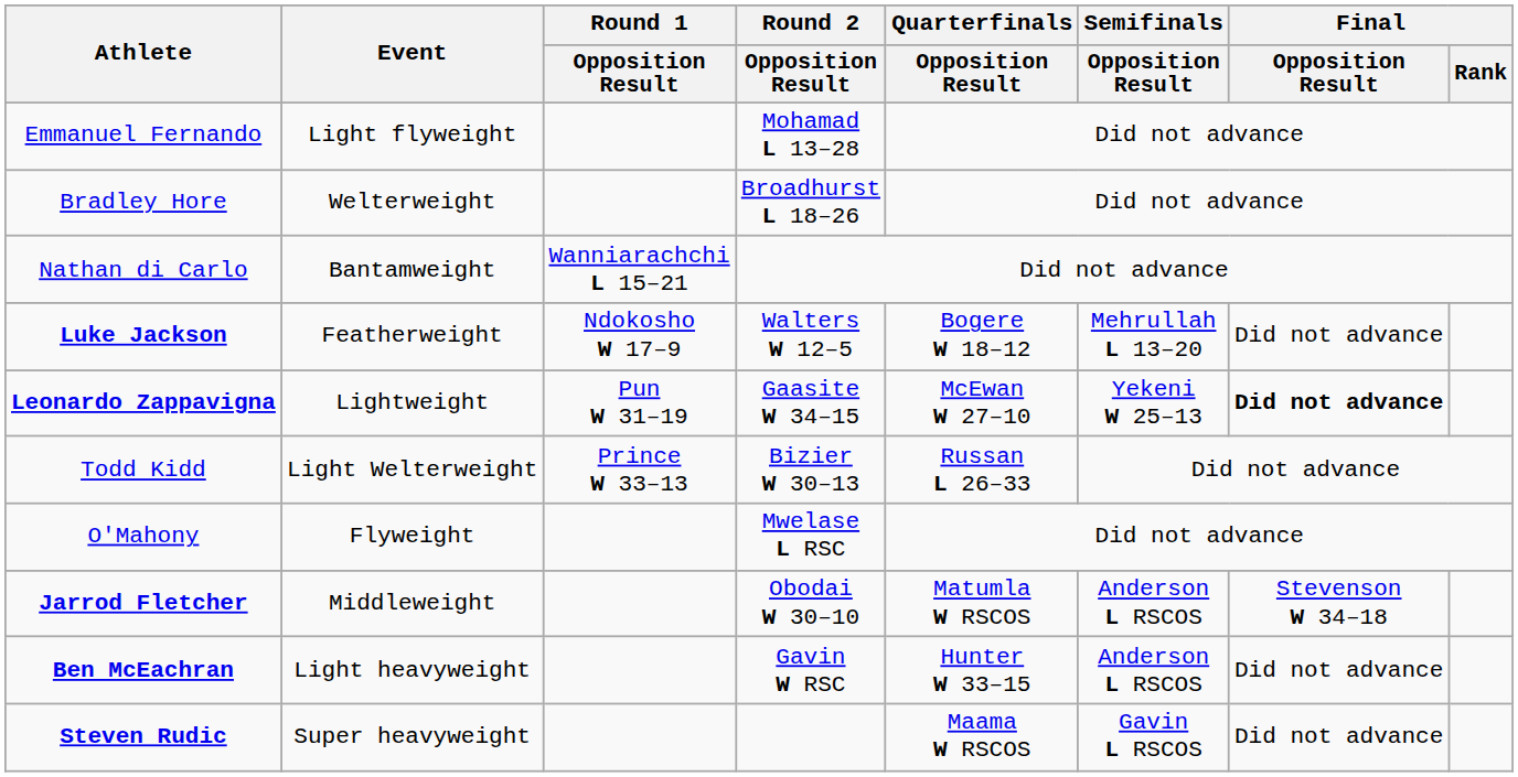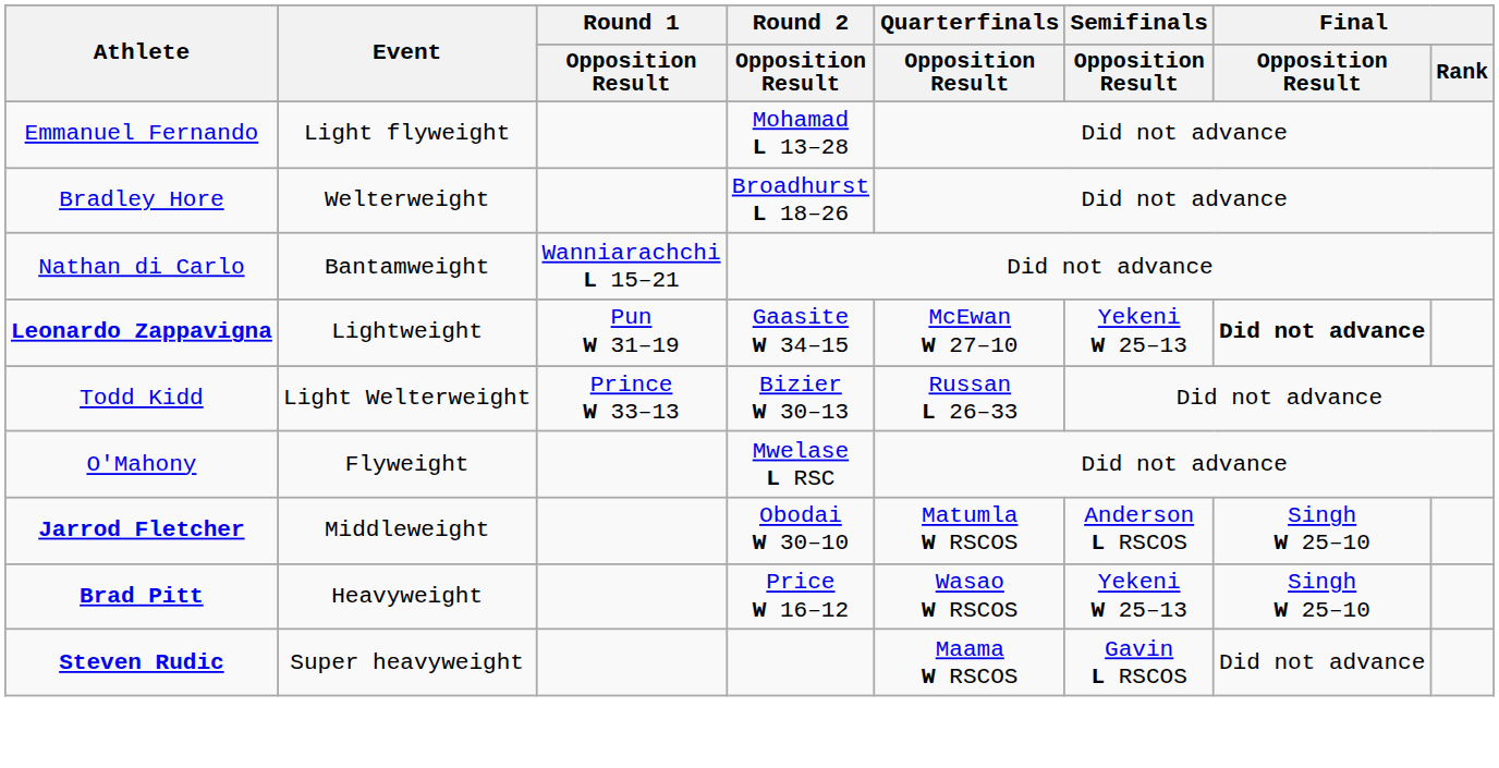 <table class="wikitable" style="font-size:90%;text-align:center">
 <tr>
 <th rowspan=2>Athlete</th>
 <th rowspan=2>Event</th>
 <th>Round 1</th>
 <th>Round 2</th>
 <th>Quarterfinals</th>
 <th>Semifinals</th>
 <th colspan=2>Final</th>
 </tr>
 <tr style="font-size:95%">
 <th>Opposition<br>Result</th>
 <th>Opposition<br>Result</th>
 <th>Opposition<br>Result</th>
 <th>Opposition<br>Result</th>
 <th>Opposition<br>Result</th>
 <th>Rank</th>
 </tr>
 <tr>
 <td><a href='#'>Emmanuel Fernando</a></td>
 <td>Light flyweight</td>
 <td></td>
 <td> <a href='#'>Mohamad</a> <br> <strong>L</strong> 13–28</td>
 <td colspan=4>Did not advance</td>
 </tr>
 <tr>
 <td><a href='#'>Bradley Hore</a></td>
 <td>Welterweight</td>
 <td></td>
 <td> <a href='#'>Broadhurst</a> <br> <strong>L</strong> 18–26</td>
 <td colspan=4>Did not advance</td>
 </tr>
 <tr>
 <td><a href='#'>Nathan di Carlo</a></td>
 <td>Bantamweight</td>
 <td> <a href='#'>Wanniarachchi</a> <br> <strong>L</strong> 15–21</td>
 <td colspan=5>Did not advance</td>
 </tr>
 <tr>
-<td><strong><a href='#'>Luke Jackson</a></strong></td>
-<td>Featherweight</td>
-<td> <a href='#'>Ndokosho</a> <br> <strong>W</strong> 17–9</td>
-<td> <a href='#'>Walters</a> <br> <strong>W</strong> 12–5</td>
-<td> <a href='#'>Bogere</a> <br> <strong>W</strong> 18–12</td>
-<td> <a href='#'>Mehrullah</a> <br> <strong>L</strong> 13–20</td>
-<td>Did not advance</td>
-<td></td>
-</tr>
-<tr>
 <td><strong><a href='#'>Leonardo Zappavigna</a></strong></td>
 <td>Lightweight</td>
 <td> <a href='#'>Pun</a> <br> <strong>W</strong> 31–19</td>
 <td> <a href='#'>Gaasite</a> <br> <strong>W</strong> 34–15</td>
 <td> <a href='#'>McEwan</a> <br> <strong>W</strong> 27–10</td>
 <td> <a href='#'>Yekeni</a> <br> <strong>W</strong> 25–13</td>
 <td><strong>Did not advance</strong></td>
 <td></td>
 </tr>
 <tr>
 <td><a href='#'>Todd Kidd</a></td>
 <td>Light Welterweight</td>
 <td> <a href='#'>Prince</a> <br> <strong>W</strong> 33–13</td>
 <td> <a href='#'>Bizier</a> <br> <strong>W</strong> 30–13</td>
 <td> <a href='#'>Russan</a> <br> <strong>L</strong> 26–33</td>
 <td colspan=3>Did not advance</td>
 </tr>
 <tr>
 <td><a href='#'>O'Mahony</a></td>
 <td>Flyweight</td>
 <td></td>
 <td> <a href='#'>Mwelase</a> <br> <strong>L</strong> RSC</td>
 <td colspan=4>Did not advance</td>
 </tr>
 <tr>
 <td><strong><a href='#'>Jarrod Fletcher</a></strong></td>
 <td>Middleweight</td>
 <td></td>
 <td> <a href='#'>Obodai</a> <br> <strong>W</strong> 30–10</td>
 <td> <a href='#'>Matumla</a> <br> <strong>W</strong> RSCOS</td>
 <td> <a href='#'>Anderson</a> <br> <strong>L</strong> RSCOS</td>
-<td> <a href='#'>Stevenson</a> <br> <strong>W</strong> 34–18</td>
+<td> <a href='#'>Singh</a> <br> <strong>W</strong> 25–10</td>
 <td></td>
 </tr>
 <tr>
-<td><strong><a href='#'>Ben McEachran</a></strong></td>
-<td>Light heavyweight</td>
+<td><strong><a href='#'>Brad Pitt</a></strong></td>
+<td>Heavyweight</td>
 <td></td>
-<td> <a href='#'>Gavin</a> <br> <strong>W</strong> RSC</td>
-<td> <a href='#'>Hunter</a> <br> <strong>W</strong> 33–15</td>
-<td> <a href='#'>Anderson</a> <br> <strong>L</strong> RSCOS</td>
-<td>Did not advance</td>
+<td> <a href='#'>Price</a> <br> <strong>W</strong> 16–12</td>
+<td> <a href='#'>Wasao</a> <br> <strong>W</strong> RSCOS</td>
+<td> <a href='#'>Yekeni</a> <br> <strong>W</strong> 25–13</td>
+<td> <a href='#'>Singh</a> <br> <strong>W</strong> 25–10</td>
 <td></td>
 </tr>
 <tr>
 <td><strong><a href='#'>Steven Rudic</a></strong></td>
 <td>Super heavyweight</td>
 <td></td>
 <td></td>
 <td> <a href='#'>Maama</a> <br> <strong>W</strong> RSCOS</td>
 <td> <a href='#'>Gavin</a> <br> <strong>L</strong> RSCOS</td>
 <td>Did not advance</td>
 <td></td>
 </tr>
 </table>
